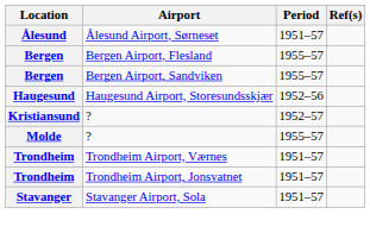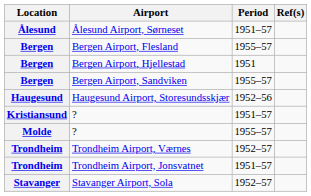 <table class="wikitable plainrowheaders sortable">
 <tr>
 <th scope=col>Location</th>
 <th scope=col>Airport</th>
 <th scope=col>Period</th>
 <th scope=col class=unsortable>Ref(s)</th>
 </tr>
 <tr>
 <th scope=row><a href='#'>Ålesund</a></th>
 <td><a href='#'>Ålesund Airport, Sørneset</a></td>
 <td>1951–57</td>
 <td align=center></td>
 </tr>
 <tr>
 <th scope=row><a href='#'>Bergen</a></th>
 <td><a href='#'>Bergen Airport, Flesland</a></td>
 <td>1955–57</td>
 <td align=center></td>
 </tr>
 <tr>
 <th scope=row><a href='#'>Bergen</a></th>
+<td><a href='#'>Bergen Airport, Hjellestad</a></td>
+<td>1951</td>
+<td align=center></td>
+</tr>
+<tr>
+<th scope=row><a href='#'>Bergen</a></th>
 <td><a href='#'>Bergen Airport, Sandviken</a></td>
 <td>1955–57</td>
 <td align=center></td>
 </tr>
 <tr>
 <th scope=row><a href='#'>Haugesund</a></th>
 <td><a href='#'>Haugesund Airport, Storesundsskjær</a></td>
 <td>1952–56</td>
 <td align=center></td>
 </tr>
 <tr>
 <th scope=row><a href='#'>Kristiansund</a></th>
 <td>?</td>
-<td>1952–57</td>
+<td>1951–57</td>
 <td align=center></td>
 </tr>
 <tr>
 <th scope=row><a href='#'>Molde</a></th>
 <td>?</td>
 <td>1955–57</td>
 <td align=center></td>
 </tr>
 <tr>
 <th scope=row><a href='#'>Trondheim</a></th>
 <td><a href='#'>Trondheim Airport, Værnes</a></td>
-<td>1951–57</td>
+<td>1952–57</td>
 <td align=center></td>
 </tr>
 <tr>
 <th scope=row><a href='#'>Trondheim</a></th>
 <td><a href='#'>Trondheim Airport, Jonsvatnet</a></td>
 <td>1951–57</td>
 <td align=center></td>
 </tr>
 <tr>
 <th scope=row><a href='#'>Stavanger</a></th>
 <td><a href='#'>Stavanger Airport, Sola</a></td>
-<td>1951–57</td>
+<td>1952–57</td>
 <td align=center></td>
 </tr>
 </table>
